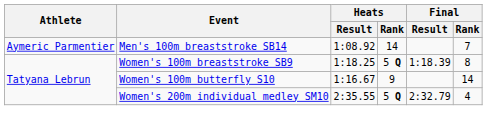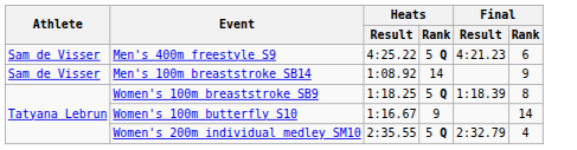 <table class=wikitable style="font-size:90%">
 <tr>
 <th rowspan="2">Athlete</th>
 <th rowspan="2">Event</th>
 <th colspan="2">Heats</th>
 <th colspan="2">Final</th>
 </tr>
 <tr>
 <th>Result</th>
 <th>Rank</th>
 <th>Result</th>
 <th>Rank</th>
 </tr>
 <tr align=center>
-<td align=left><a href='#'>Aymeric Parmentier</a></td>
+<td align=left><a href='#'>Sam de Visser</a></td>
+<td align=left><a href='#'>Men's 400m freestyle S9</a></td>
+<td>4:25.22</td>
+<td>5 <strong>Q</strong></td>
+<td>4:21.23</td>
+<td>6</td>
+</tr>
+<tr align=center>
+<td align=left><a href='#'>Sam de Visser</a></td>
 <td align=left><a href='#'>Men's 100m breaststroke SB14</a></td>
 <td>1:08.92</td>
 <td>14</td>
 <td></td>
-<td>7</td>
+<td>9</td>
 </tr>
 <tr align=center>
 <td align=left rowspan=3><a href='#'>Tatyana Lebrun</a></td>
 <td align=left><a href='#'>Women's 100m breaststroke SB9</a></td>
 <td>1:18.25</td>
 <td>5 <strong>Q</strong></td>
 <td>1:18.39</td>
 <td>8</td>
 </tr>
 <tr align=center>
 <td align=left><a href='#'>Women's 100m butterfly S10</a></td>
 <td>1:16.67</td>
 <td>9</td>
 <td></td>
 <td>14</td>
 </tr>
 <tr align=center>
 <td align=left><a href='#'>Women's 200m individual medley SM10</a></td>
 <td>2:35.55</td>
 <td>5 <strong>Q</strong></td>
 <td>2:32.79</td>
 <td>4</td>
 </tr>
 </table>
